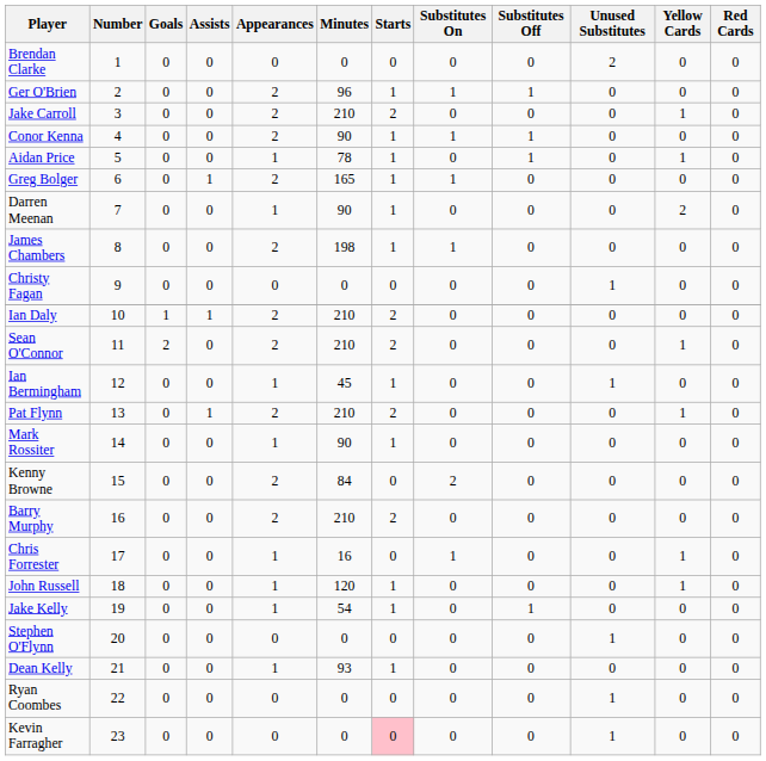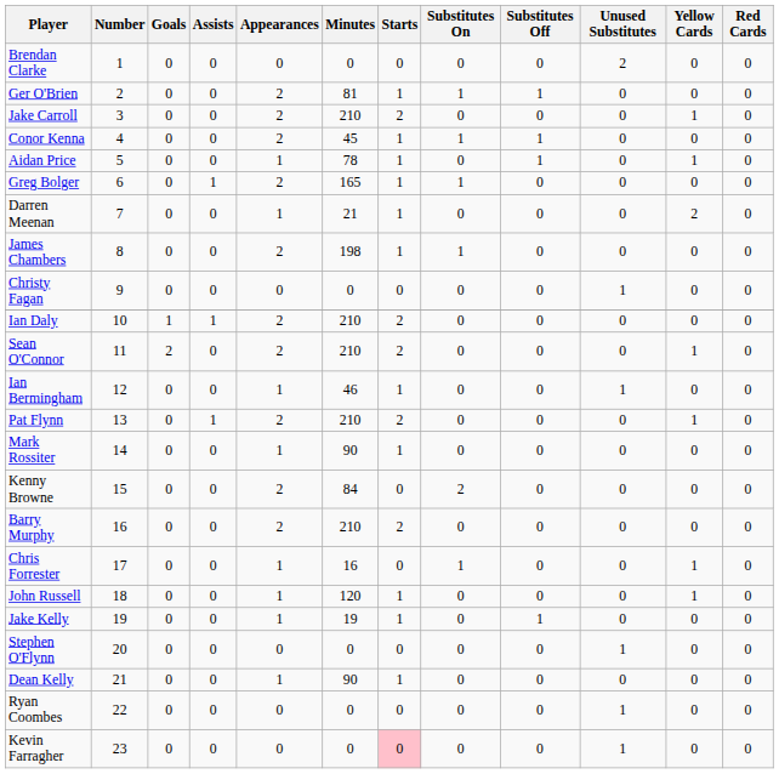 <table class="wikitable">
 <tr>
 <th>Player</th>
 <th>Number</th>
 <th>Goals</th>
 <th>Assists</th>
 <th>Appearances</th>
 <th>Minutes</th>
 <th>Starts</th>
 <th>Substitutes On</th>
 <th>Substitutes Off</th>
 <th>Unused Substitutes</th>
 <th>Yellow Cards</th>
 <th>Red Cards</th>
 </tr>
 <tr>
 <td> <a href='#'>Brendan Clarke</a></td>
 <td align=center>1</td>
 <td align=center>0</td>
 <td align=center>0</td>
 <td align=center>0</td>
 <td align=center>0</td>
 <td align=center>0</td>
 <td align=center>0</td>
 <td align=center>0</td>
 <td align=center>2</td>
 <td align=center>0</td>
 <td align=center>0</td>
 </tr>
 <tr>
 <td> <a href='#'>Ger O'Brien</a></td>
 <td align=center>2</td>
 <td align=center>0</td>
 <td align=center>0</td>
 <td align=center>2</td>
-<td align=center>96</td>
+<td align=center>81</td>
 <td align=center>1</td>
 <td align=center>1</td>
 <td align=center>1</td>
 <td align=center>0</td>
 <td align=center>0</td>
 <td align=center>0</td>
 </tr>
 <tr>
 <td> <a href='#'>Jake Carroll</a></td>
 <td align=center>3</td>
 <td align=center>0</td>
 <td align=center>0</td>
 <td align=center>2</td>
 <td align=center>210</td>
 <td align=center>2</td>
 <td align=center>0</td>
 <td align=center>0</td>
 <td align=center>0</td>
 <td align=center>1</td>
 <td align=center>0</td>
 </tr>
 <tr>
 <td> <a href='#'>Conor Kenna</a></td>
 <td align=center>4</td>
 <td align=center>0</td>
 <td align=center>0</td>
 <td align=center>2</td>
-<td align=center>90</td>
+<td align=center>45</td>
 <td align=center>1</td>
 <td align=center>1</td>
 <td align=center>1</td>
 <td align=center>0</td>
 <td align=center>0</td>
 <td align=center>0</td>
 </tr>
 <tr>
 <td> <a href='#'>Aidan Price</a></td>
 <td align=center>5</td>
 <td align=center>0</td>
 <td align=center>0</td>
 <td align=center>1</td>
 <td align=center>78</td>
 <td align=center>1</td>
 <td align=center>0</td>
 <td align=center>1</td>
 <td align=center>0</td>
 <td align=center>1</td>
 <td align=center>0</td>
 </tr>
 <tr>
 <td> <a href='#'>Greg Bolger</a></td>
 <td align=center>6</td>
 <td align=center>0</td>
 <td align=center>1</td>
 <td align=center>2</td>
 <td align=center>165</td>
 <td align=center>1</td>
 <td align=center>1</td>
 <td align=center>0</td>
 <td align=center>0</td>
 <td align=center>0</td>
 <td align=center>0</td>
 </tr>
 <tr>
 <td> Darren Meenan</td>
 <td align=center>7</td>
 <td align=center>0</td>
 <td align=center>0</td>
 <td align=center>1</td>
-<td align=center>90</td>
+<td align=center>21</td>
 <td align=center>1</td>
 <td align=center>0</td>
 <td align=center>0</td>
 <td align=center>0</td>
 <td align=center>2</td>
 <td align=center>0</td>
 </tr>
 <tr>
 <td> <a href='#'>James Chambers</a></td>
 <td align=center>8</td>
 <td align=center>0</td>
 <td align=center>0</td>
 <td align=center>2</td>
 <td align=center>198</td>
 <td align=center>1</td>
 <td align=center>1</td>
 <td align=center>0</td>
 <td align=center>0</td>
 <td align=center>0</td>
 <td align=center>0</td>
 </tr>
 <tr>
 <td> <a href='#'>Christy Fagan</a></td>
 <td align=center>9</td>
 <td align=center>0</td>
 <td align=center>0</td>
 <td align=center>0</td>
 <td align=center>0</td>
 <td align=center>0</td>
 <td align=center>0</td>
 <td align=center>0</td>
 <td align=center>1</td>
 <td align=center>0</td>
 <td align=center>0</td>
 </tr>
 <tr>
 </tr>
 <tr>
 <td> <a href='#'>Ian Daly</a></td>
 <td align=center>10</td>
 <td align=center>1</td>
 <td align=center>1</td>
 <td align=center>2</td>
 <td align=center>210</td>
 <td align=center>2</td>
 <td align=center>0</td>
 <td align=center>0</td>
 <td align=center>0</td>
 <td align=center>0</td>
 <td align=center>0</td>
 </tr>
 <tr>
 <td> <a href='#'>Sean O'Connor</a></td>
 <td align=center>11</td>
 <td align=center>2</td>
 <td align=center>0</td>
 <td align=center>2</td>
 <td align=center>210</td>
 <td align=center>2</td>
 <td align=center>0</td>
 <td align=center>0</td>
 <td align=center>0</td>
 <td align=center>1</td>
 <td align=center>0</td>
 </tr>
 <tr>
 <td> <a href='#'>Ian Bermingham</a></td>
 <td align=center>12</td>
 <td align=center>0</td>
 <td align=center>0</td>
 <td align=center>1</td>
-<td align=center>45</td>
+<td align=center>46</td>
 <td align=center>1</td>
 <td align=center>0</td>
 <td align=center>0</td>
 <td align=center>1</td>
 <td align=center>0</td>
 <td align=center>0</td>
 </tr>
 <tr>
 <td> <a href='#'>Pat Flynn</a></td>
 <td align=center>13</td>
 <td align=center>0</td>
 <td align=center>1</td>
 <td align=center>2</td>
 <td align=center>210</td>
 <td align=center>2</td>
 <td align=center>0</td>
 <td align=center>0</td>
 <td align=center>0</td>
 <td align=center>1</td>
 <td align=center>0</td>
 </tr>
 <tr>
 <td> <a href='#'>Mark Rossiter</a></td>
 <td align=center>14</td>
 <td align=center>0</td>
 <td align=center>0</td>
 <td align=center>1</td>
 <td align=center>90</td>
 <td align=center>1</td>
 <td align=center>0</td>
 <td align=center>0</td>
 <td align=center>0</td>
 <td align=center>0</td>
 <td align=center>0</td>
 </tr>
 <tr>
 <td> Kenny Browne</td>
 <td align=center>15</td>
 <td align=center>0</td>
 <td align=center>0</td>
 <td align=center>2</td>
 <td align=center>84</td>
 <td align=center>0</td>
 <td align=center>2</td>
 <td align=center>0</td>
 <td align=center>0</td>
 <td align=center>0</td>
 <td align=center>0</td>
 </tr>
 <tr>
 <td> <a href='#'>Barry Murphy</a></td>
 <td align=center>16</td>
 <td align=center>0</td>
 <td align=center>0</td>
 <td align=center>2</td>
 <td align=center>210</td>
 <td align=center>2</td>
 <td align=center>0</td>
 <td align=center>0</td>
 <td align=center>0</td>
 <td align=center>0</td>
 <td align=center>0</td>
 </tr>
 <tr>
 <td> <a href='#'>Chris Forrester</a></td>
 <td align=center>17</td>
 <td align=center>0</td>
 <td align=center>0</td>
 <td align=center>1</td>
 <td align=center>16</td>
 <td align=center>0</td>
 <td align=center>1</td>
 <td align=center>0</td>
 <td align=center>0</td>
 <td align=center>1</td>
 <td align=center>0</td>
 </tr>
 <tr>
 <td> <a href='#'>John Russell</a></td>
 <td align=center>18</td>
 <td align=center>0</td>
 <td align=center>0</td>
 <td align=center>1</td>
 <td align=center>120</td>
 <td align=center>1</td>
 <td align=center>0</td>
 <td align=center>0</td>
 <td align=center>0</td>
 <td align=center>1</td>
 <td align=center>0</td>
 </tr>
 <tr>
 <td> <a href='#'>Jake Kelly</a></td>
 <td align=center>19</td>
 <td align=center>0</td>
 <td align=center>0</td>
 <td align=center>1</td>
-<td align=center>54</td>
+<td align=center>19</td>
 <td align=center>1</td>
 <td align=center>0</td>
 <td align=center>1</td>
 <td align=center>0</td>
 <td align=center>0</td>
 <td align=center>0</td>
 </tr>
 <tr>
 <td> <a href='#'>Stephen O'Flynn</a></td>
 <td align=center>20</td>
 <td align=center>0</td>
 <td align=center>0</td>
 <td align=center>0</td>
 <td align=center>0</td>
 <td align=center>0</td>
 <td align=center>0</td>
 <td align=center>0</td>
 <td align=center>1</td>
 <td align=center>0</td>
 <td align=center>0</td>
 </tr>
 <tr>
 <td> <a href='#'>Dean Kelly</a></td>
 <td align=center>21</td>
 <td align=center>0</td>
 <td align=center>0</td>
 <td align=center>1</td>
-<td align=center>93</td>
+<td align=center>90</td>
 <td align=center>1</td>
 <td align=center>0</td>
 <td align=center>0</td>
 <td align=center>0</td>
 <td align=center>0</td>
 <td align=center>0</td>
 </tr>
 <tr>
 <td> Ryan Coombes</td>
 <td align=center>22</td>
 <td align=center>0</td>
 <td align=center>0</td>
 <td align=center>0</td>
 <td align=center>0</td>
 <td align=center>0</td>
 <td align=center>0</td>
 <td align=center>0</td>
 <td align=center>1</td>
 <td align=center>0</td>
 <td align=center>0</td>
 </tr>
 <tr>
 <td> Kevin Farragher</td>
 <td align=center>23</td>
 <td align=center>0</td>
 <td align=center>0</td>
 <td align=center>0</td>
 <td align=center>0</td>
 <td align=center style="background: pink;">0</td>
 <td align=center>0</td>
 <td align=center>0</td>
 <td align=center>1</td>
 <td align=center>0</td>
 <td align=center>0</td>
 </tr>
 </table>
